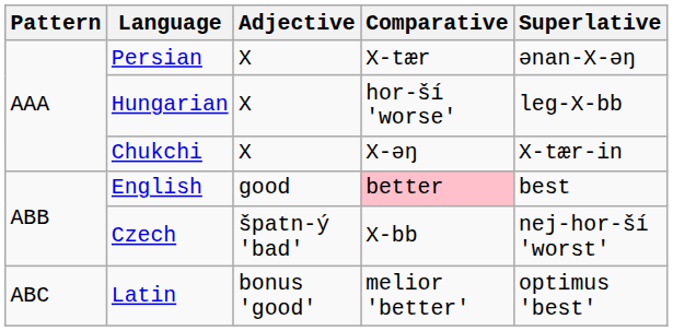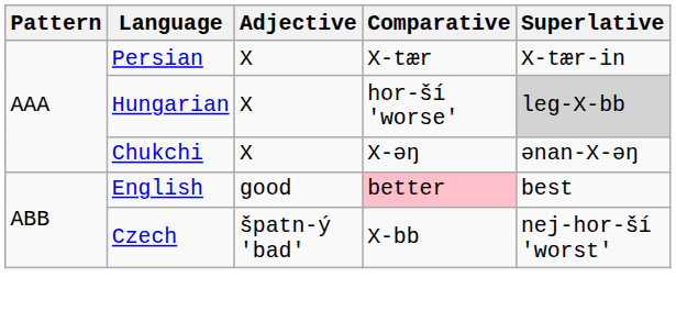 <table class="wikitable">
 <tr>
 <th>Pattern</th>
 <th><strong>Language</strong></th>
 <th>Adjective</th>
 <th><strong>Comparative</strong></th>
 <th>Superlative</th>
 </tr>
 <tr>
 <td rowspan="3">AAA</td>
 <td><a href='#'>Persian</a></td>
 <td>X</td>
 <td>X-tær</td>
-<td>ənan-X-əŋ</td>
+<td>X-tær-in</td>
 </tr>
 <tr>
 <td><a href='#'>Hungarian</a></td>
 <td>X</td>
 <td>hor-ší<br>'worse'</td>
-<td>leg-X-bb</td>
+<td style="background: lightgrey;">leg-X-bb</td>
 </tr>
 <tr>
 <td><a href='#'>Chukchi</a></td>
 <td>X</td>
 <td>X-əŋ</td>
-<td>X-tær-in</td>
+<td>ənan-X-əŋ</td>
 </tr>
 <tr>
 <td rowspan="2">ABB</td>
 <td><a href='#'>English</a></td>
 <td>good</td>
 <td style="background: pink;">better</td>
 <td>best</td>
 </tr>
 <tr>
 <td><a href='#'>Czech</a></td>
 <td>špatn-ý<br>'bad'</td>
 <td>X-bb</td>
 <td>nej-hor-ší<br>'worst'</td>
 </tr>
-<tr>
-<td>ABC</td>
-<td><a href='#'>Latin</a></td>
-<td>bonus<br>'good'</td>
-<td>melior<br>'better'</td>
-<td>optimus<br>'best'</td>
-</tr>
 </table>
